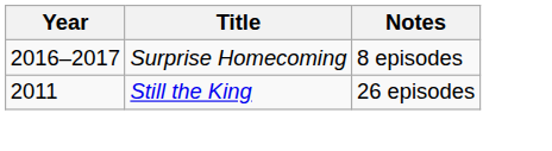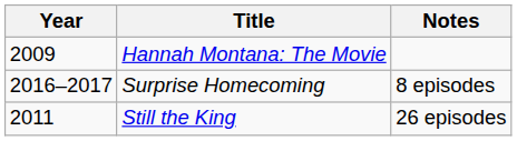 <table class="wikitable sortable">
 <tr>
 <th>Year</th>
 <th>Title</th>
 <th class="unsortable">Notes</th>
+</tr>
+<tr>
+<td>2009</td>
+<td><em><a href='#'>Hannah Montana: The Movie</a></em></td>
+<td></td>
 </tr>
 <tr>
 <td>2016–2017</td>
 <td><em>Surprise Homecoming</em></td>
 <td>8 episodes</td>
 </tr>
 <tr>
 <td>2011</td>
 <td><em><a href='#'>Still the King</a></em></td>
 <td>26 episodes</td>
 </tr>
 </table>
